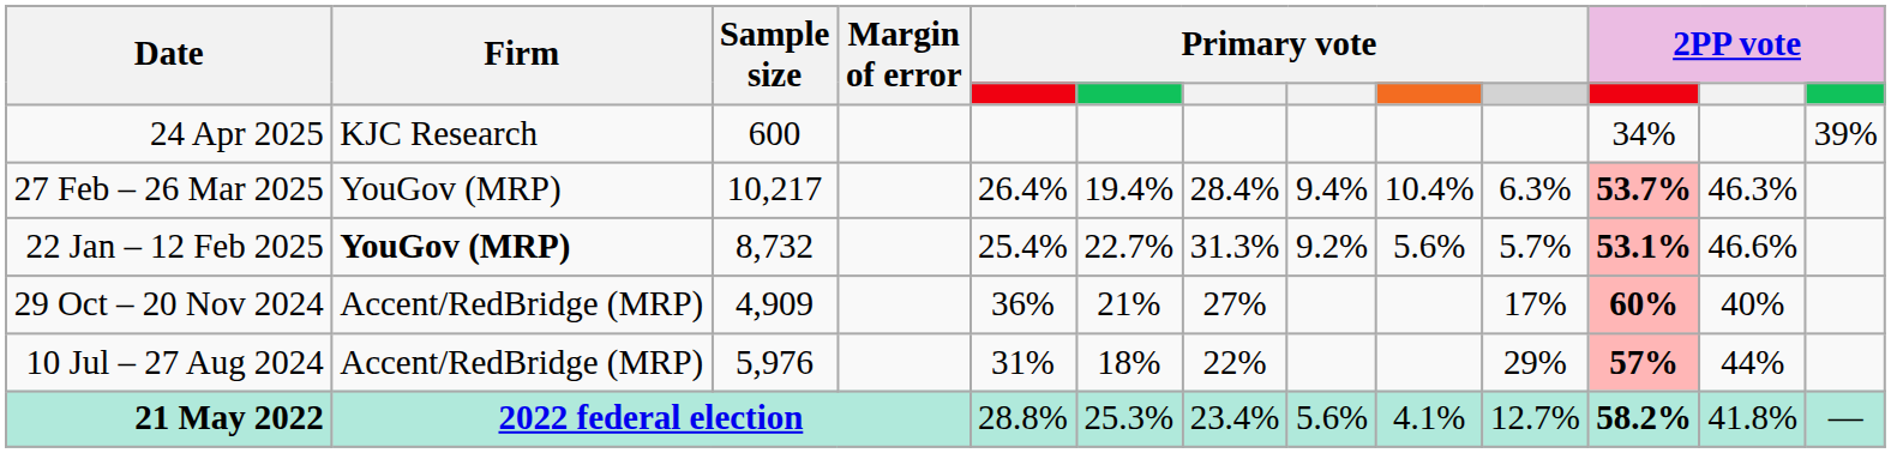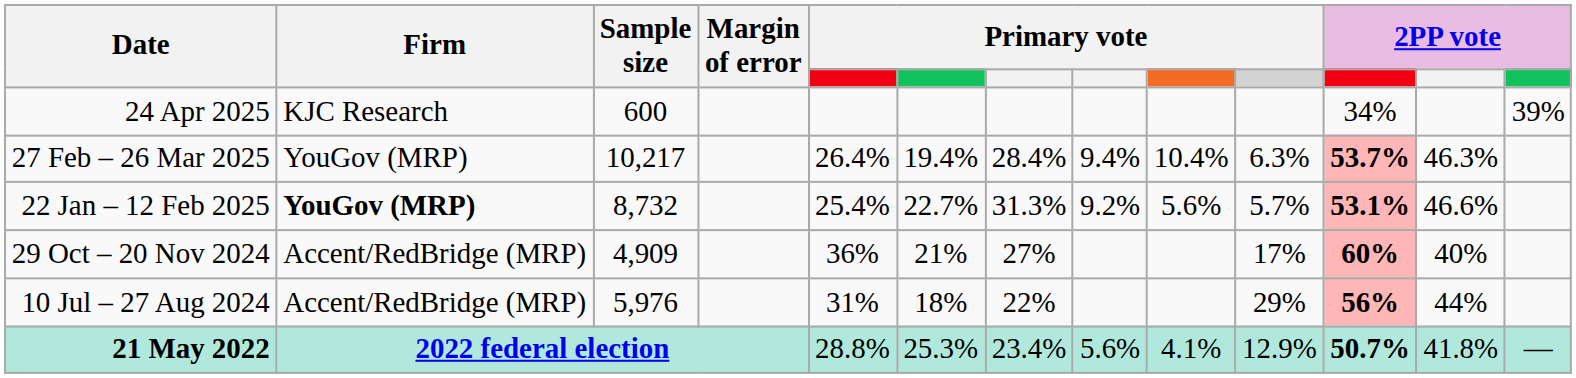 <table class="nowrap wikitable tpl-blanktable" style=text-align:center;font-size:90%>
 <tr>
 <th rowspan=2>Date</th>
 <th rowspan=2>Firm</th>
 <th rowspan=2>Sample<br>size</th>
 <th rowspan=2>Margin<br>of error</th>
 <th colspan=6>Primary vote</th>
 <th colspan=3 class=unsortable style=background:#ebbce3><a href='#'>2PP vote</a></th>
 </tr>
 <tr>
 <th style="background:#F00011"></th>
 <th style=background:#10C25B></th>
 <th style=background:></th>
 <th style=background:></th>
 <th style=background:#f36c21></th>
 <th style=background:lightgray></th>
 <th style="background:#F00011"></th>
 <th style=background:></th>
 <th style=background:#10C25B></th>
 </tr>
 <tr>
 <td align=right>24 Apr 2025</td>
 <td align=left>KJC Research</td>
 <td>600</td>
 <td></td>
 <td></td>
 <td></td>
 <td></td>
 <td></td>
 <td></td>
 <td></td>
 <td>34%</td>
 <td></td>
 <td>39%</td>
 </tr>
 <tr>
 <td align=right>27 Feb – 26 Mar 2025</td>
 <td align=left>YouGov (MRP)</td>
 <td>10,217</td>
 <td></td>
 <td>26.4%</td>
 <td>19.4%</td>
 <td>28.4%</td>
 <td>9.4%</td>
 <td>10.4%</td>
 <td>6.3%</td>
 <th style=background:#FFB6B6>53.7%</th>
 <td>46.3%</td>
 <td></td>
 </tr>
 <tr>
 <td align=right>22 Jan – 12 Feb 2025</td>
 <td align=left><strong>YouGov (MRP)</strong></td>
 <td>8,732</td>
 <td></td>
 <td>25.4%</td>
 <td>22.7%</td>
 <td>31.3%</td>
 <td>9.2%</td>
 <td>5.6%</td>
 <td>5.7%</td>
 <th style=background:#FFB6B6>53.1%</th>
 <td>46.6%</td>
 <td></td>
 </tr>
 <tr>
 <td align=right>29 Oct – 20 Nov 2024</td>
 <td align=left>Accent/RedBridge (MRP)</td>
 <td>4,909</td>
 <td></td>
 <td>36%</td>
 <td>21%</td>
 <td>27%</td>
 <td></td>
 <td></td>
 <td>17%</td>
 <th style=background:#FFB6B6>60%</th>
 <td>40%</td>
 <td></td>
 </tr>
 <tr>
 <td align=right>10 Jul – 27 Aug 2024</td>
 <td align=left>Accent/RedBridge (MRP)</td>
 <td>5,976</td>
 <td></td>
 <td>31%</td>
 <td>18%</td>
 <td>22%</td>
 <td></td>
 <td></td>
 <td>29%</td>
-<th style=background:#FFB6B6>57%</th>
+<th style=background:#FFB6B6>56%</th>
 <td>44%</td>
 <td></td>
 </tr>
 <tr style="background:#b0e9db">
 <td style="text-align:right" data-sort-value="21-May-2022"><strong>21 May 2022</strong></td>
 <td colspan="3" style="text-align:center"><strong><a href='#'>2022 federal election</a></strong></td>
 <td>28.8%</td>
 <td>25.3%</td>
 <td>23.4%</td>
 <td>5.6%</td>
 <td>4.1%</td>
-<td>12.7%</td>
-<td><strong>58.2%</strong></td>
+<td>12.9%</td>
+<td><strong>50.7%</strong></td>
 <td>41.8%</td>
 <td>—</td>
 </tr>
 </table>
